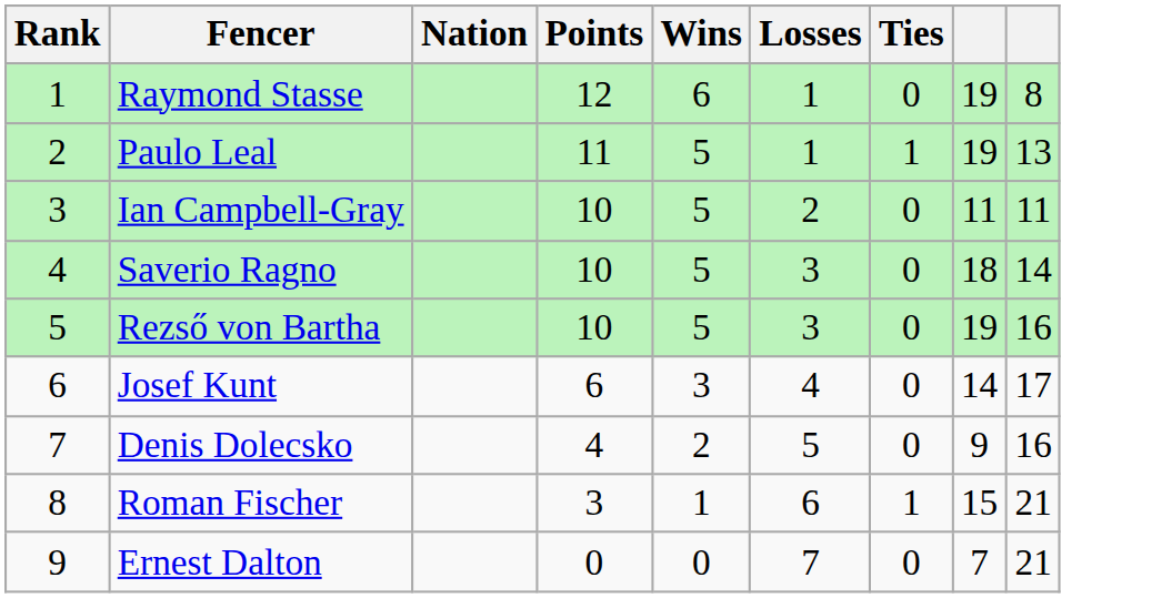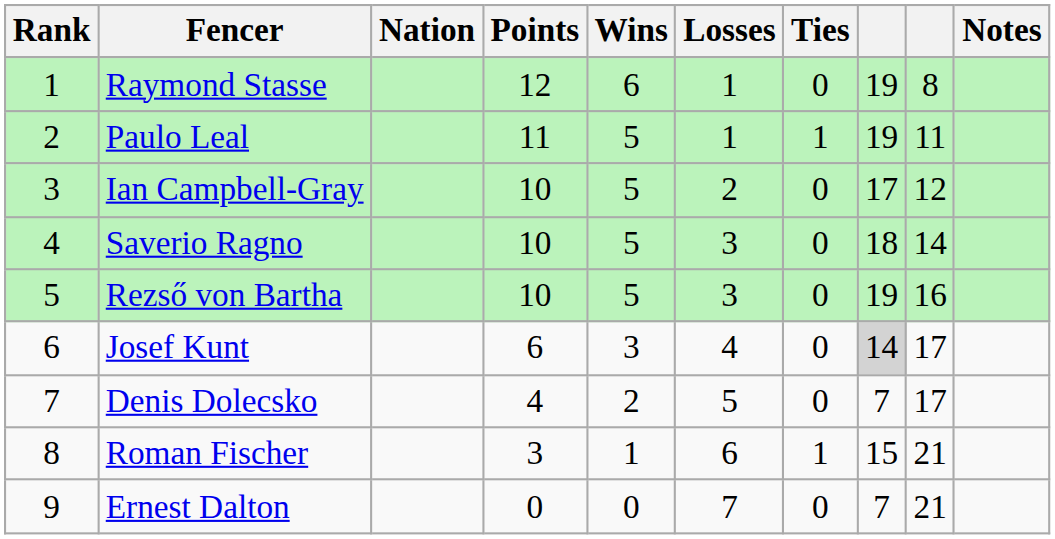 <table class="wikitable sortable" style="text-align: center;">
 <tr>
 <th>Rank</th>
 <th>Fencer</th>
 <th>Nation</th>
 <th>Points</th>
 <th>Wins</th>
 <th>Losses</th>
 <th>Ties</th>
 <th></th>
 <th></th>
+<th>Notes</th>
 </tr>
 <tr style="background:#bbf3bb;">
 <td>1</td>
 <td align=left><a href='#'>Raymond Stasse</a></td>
 <td align=left></td>
 <td>12</td>
 <td>6</td>
 <td>1</td>
 <td>0</td>
 <td>19</td>
 <td>8</td>
+<td></td>
 </tr>
 <tr style="background:#bbf3bb;">
 <td>2</td>
 <td align=left><a href='#'>Paulo Leal</a></td>
 <td align=left></td>
 <td>11</td>
 <td>5</td>
 <td>1</td>
 <td>1</td>
 <td>19</td>
-<td>13</td>
+<td>11</td>
+<td></td>
 </tr>
 <tr style="background:#bbf3bb;">
 <td>3</td>
 <td align=left><a href='#'>Ian Campbell-Gray</a></td>
 <td align=left></td>
 <td>10</td>
 <td>5</td>
 <td>2</td>
 <td>0</td>
-<td>11</td>
-<td>11</td>
+<td>17</td>
+<td>12</td>
+<td></td>
 </tr>
 <tr style="background:#bbf3bb;">
 <td>4</td>
 <td align=left><a href='#'>Saverio Ragno</a></td>
 <td align=left></td>
 <td>10</td>
 <td>5</td>
 <td>3</td>
 <td>0</td>
 <td>18</td>
 <td>14</td>
+<td></td>
 </tr>
 <tr style="background:#bbf3bb;">
 <td>5</td>
 <td align=left><a href='#'>Rezső von Bartha</a></td>
 <td align=left></td>
 <td>10</td>
 <td>5</td>
 <td>3</td>
 <td>0</td>
 <td>19</td>
 <td>16</td>
+<td></td>
 </tr>
 <tr>
 <td>6</td>
 <td align=left><a href='#'>Josef Kunt</a></td>
 <td align=left></td>
 <td>6</td>
 <td>3</td>
 <td>4</td>
 <td>0</td>
-<td>14</td>
+<td style="background: lightgrey;">14</td>
 <td>17</td>
+<td></td>
 </tr>
 <tr>
 <td>7</td>
 <td align=left><a href='#'>Denis Dolecsko</a></td>
 <td align=left></td>
 <td>4</td>
 <td>2</td>
 <td>5</td>
 <td>0</td>
-<td>9</td>
-<td>16</td>
+<td>7</td>
+<td>17</td>
+<td></td>
 </tr>
 <tr>
 <td>8</td>
 <td align=left><a href='#'>Roman Fischer</a></td>
 <td align=left></td>
 <td>3</td>
 <td>1</td>
 <td>6</td>
 <td>1</td>
 <td>15</td>
 <td>21</td>
+<td></td>
 </tr>
 <tr>
 <td>9</td>
 <td align=left><a href='#'>Ernest Dalton</a></td>
 <td align=left></td>
 <td>0</td>
 <td>0</td>
 <td>7</td>
 <td>0</td>
 <td>7</td>
 <td>21</td>
+<td></td>
 </tr>
 </table>
